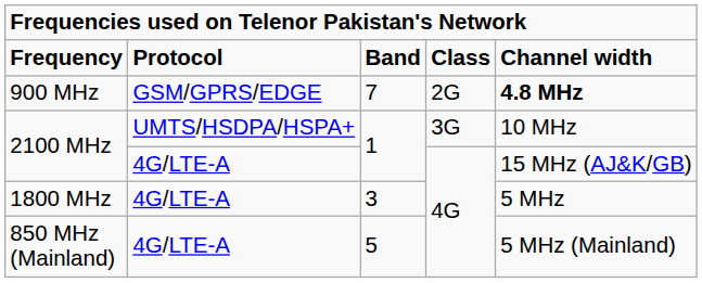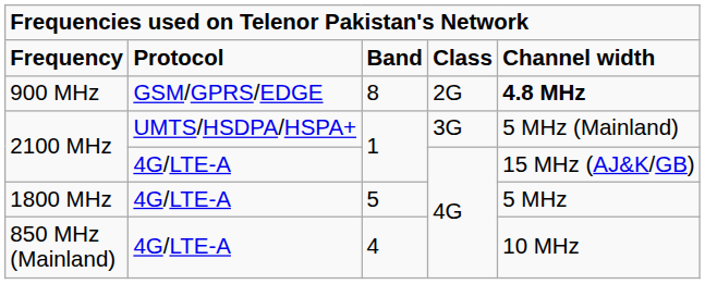 <table class="wikitable">
 <tr>
 <td colspan="5"><strong>Frequencies used on Telenor Pakistan's Network</strong></td>
 </tr>
 <tr>
 <td><strong>Frequency</strong></td>
 <td><strong>Protocol</strong></td>
 <td><strong>Band</strong></td>
 <td><strong>Class</strong></td>
 <td><strong>Channel width</strong></td>
 </tr>
 <tr>
 <td>900 MHz</td>
 <td><a href='#'>GSM</a>/<a href='#'>GPRS</a>/<a href='#'>EDGE</a></td>
-<td>7</td>
+<td>8</td>
 <td>2G</td>
 <td><strong>4.8 MHz</strong></td>
 </tr>
 <tr>
 <td rowspan="2">2100 MHz</td>
 <td><a href='#'>UMTS</a>/<a href='#'>HSDPA</a>/<a href='#'>HSPA+</a></td>
 <td rowspan="2">1</td>
 <td>3G</td>
-<td>10 MHz</td>
+<td>5 MHz (Mainland)</td>
 </tr>
 <tr>
 <td><a href='#'>4G</a>/<a href='#'>LTE-A</a></td>
 <td rowspan="3">4G</td>
 <td>15 MHz (<a href='#'>AJ&K</a>/<a href='#'>GB</a>)</td>
 </tr>
 <tr>
 <td>1800 MHz</td>
 <td><a href='#'>4G</a>/<a href='#'>LTE-A</a></td>
-<td>3</td>
+<td>5</td>
 <td>5 MHz</td>
 </tr>
 <tr>
 <td>850 MHz<br>(Mainland)</td>
 <td><a href='#'>4G</a>/<a href='#'>LTE-A</a></td>
-<td>5</td>
-<td>5 MHz (Mainland)</td>
+<td>4</td>
+<td>10 MHz</td>
 </tr>
 </table>
